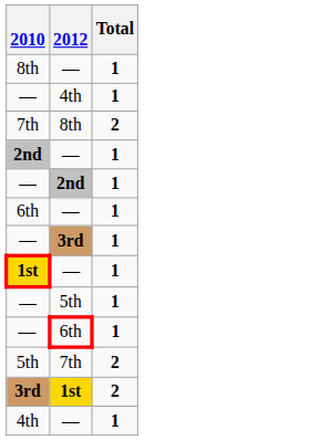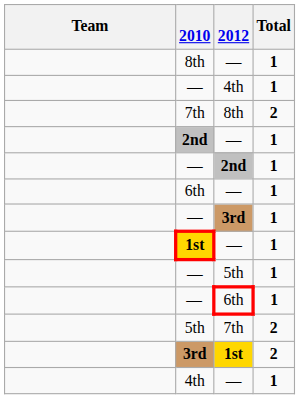 <table class="wikitable" style="text-align:center; font-size:90%">
 <tr>
+<th width=150>Team</th>
 <th><br><a href='#'>2010</a></th>
 <th><br><a href='#'>2012</a></th>
 <th>Total</th>
 </tr>
 <tr>
+<td align=left></td>
 <td>8th</td>
 <td>—</td>
 <td><strong>1</strong></td>
 </tr>
 <tr>
+<td align=left></td>
 <td>—</td>
 <td>4th</td>
 <td><strong>1</strong></td>
 </tr>
 <tr>
+<td align=left></td>
 <td>7th</td>
 <td>8th</td>
 <td><strong>2</strong></td>
 </tr>
 <tr>
+<td align=left></td>
 <td bgcolor=Silver><strong>2nd</strong></td>
 <td>—</td>
 <td><strong>1</strong></td>
 </tr>
 <tr>
+<td align=left></td>
 <td>—</td>
 <td bgcolor=Silver><strong>2nd</strong></td>
 <td><strong>1</strong></td>
 </tr>
 <tr>
+<td align=left></td>
 <td>6th</td>
 <td>—</td>
 <td><strong>1</strong></td>
 </tr>
 <tr>
+<td align=left></td>
 <td>—</td>
 <td bgcolor=#cc9966><strong>3rd</strong></td>
 <td><strong>1</strong></td>
 </tr>
 <tr>
+<td align=left></td>
 <td style="border: 3px solid red" bgcolor=Gold><strong>1st</strong></td>
 <td>—</td>
 <td><strong>1</strong></td>
 </tr>
 <tr>
+<td align=left></td>
 <td>—</td>
 <td>5th</td>
 <td><strong>1</strong></td>
 </tr>
 <tr>
+<td align=left></td>
 <td>—</td>
 <td style="border: 3px solid red">6th</td>
 <td><strong>1</strong></td>
 </tr>
 <tr>
+<td align=left></td>
 <td>5th</td>
 <td>7th</td>
 <td><strong>2</strong></td>
 </tr>
 <tr>
+<td align=left></td>
 <td bgcolor=#cc9966><strong>3rd</strong></td>
 <td bgcolor=Gold><strong>1st</strong></td>
 <td><strong>2</strong></td>
 </tr>
 <tr>
+<td align=left></td>
 <td>4th</td>
 <td>—</td>
 <td><strong>1</strong></td>
 </tr>
 </table>
